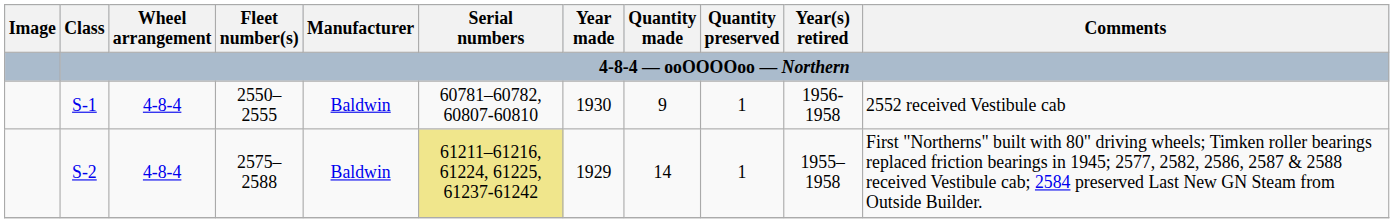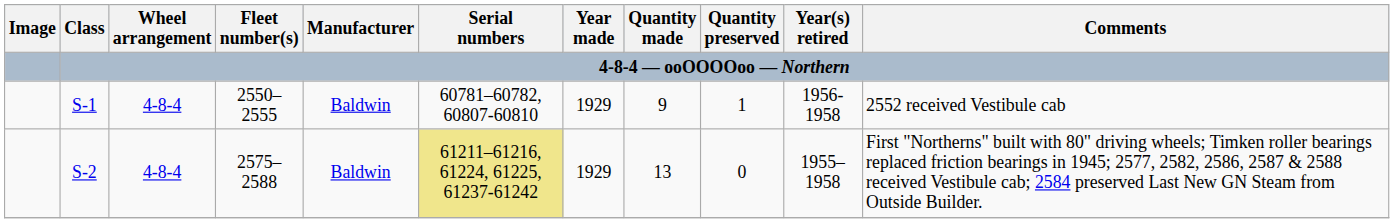 <table class="wikitable" style="text-align:center">
 <tr style="background:#AABBCC; font-weight:bold">
 <th>Image</th>
 <th>Class</th>
 <th>Wheel<br>arrangement</th>
 <th>Fleet<br>number(s)</th>
 <th>Manufacturer</th>
 <th>Serial<br>numbers</th>
 <th>Year made</th>
 <th>Quantity<br>made</th>
 <th>Quantity<br>preserved</th>
 <th>Year(s) retired</th>
 <th>Comments</th>
 </tr>
 <tr style="background:#AABBCC; font-weight:bold">
 <td></td>
 <td colspan="10">4-8-4 — ooOOOOoo — <em>Northern</em></td>
 </tr>
 <tr>
 <td></td>
 <td><a href='#'>S-1</a></td>
 <td><a href='#'>4-8-4</a></td>
 <td>2550–2555</td>
 <td><a href='#'>Baldwin</a></td>
 <td>60781–60782, 60807-60810</td>
-<td>1930</td>
+<td>1929</td>
 <td>9</td>
 <td>1</td>
 <td>1956-1958</td>
 <td align=left>2552 received Vestibule cab</td>
 </tr>
 <tr>
 <td></td>
 <td><a href='#'>S-2</a></td>
 <td><a href='#'>4-8-4</a></td>
 <td>2575–2588</td>
 <td><a href='#'>Baldwin</a></td>
 <td style="background: khaki;">61211–61216, 61224, 61225, 61237-61242</td>
 <td>1929</td>
-<td>14</td>
-<td>1</td>
+<td>13</td>
+<td>0</td>
 <td>1955–1958</td>
 <td align=left>First "Northerns" built with 80" driving wheels; Timken roller bearings replaced friction bearings in 1945; 2577, 2582, 2586, 2587 & 2588 received Vestibule cab; <a href='#'>2584</a> preserved Last New GN Steam from Outside Builder.</td>
 </tr>
 <tr>
 </tr>
 </table>
